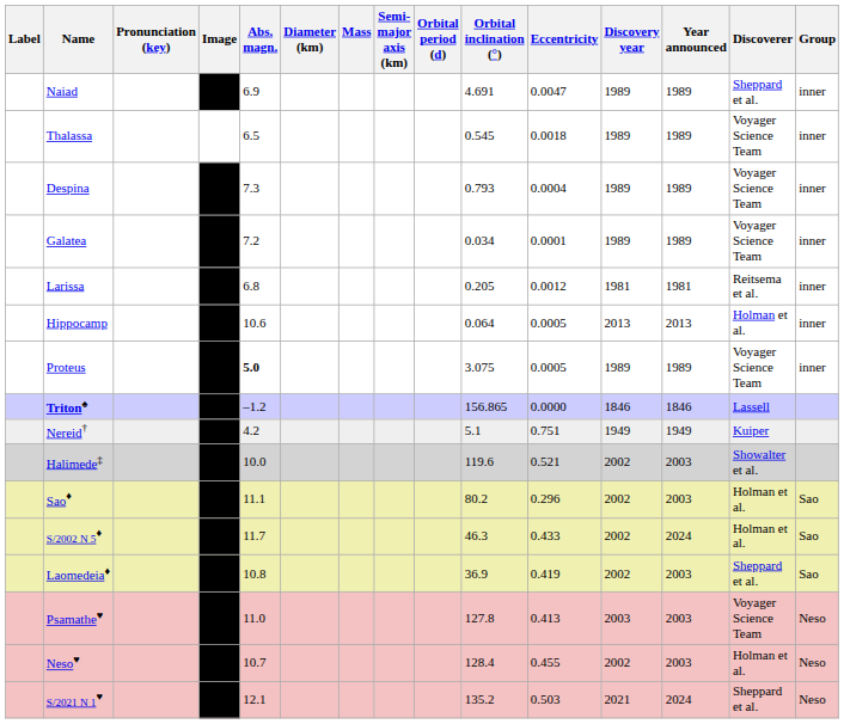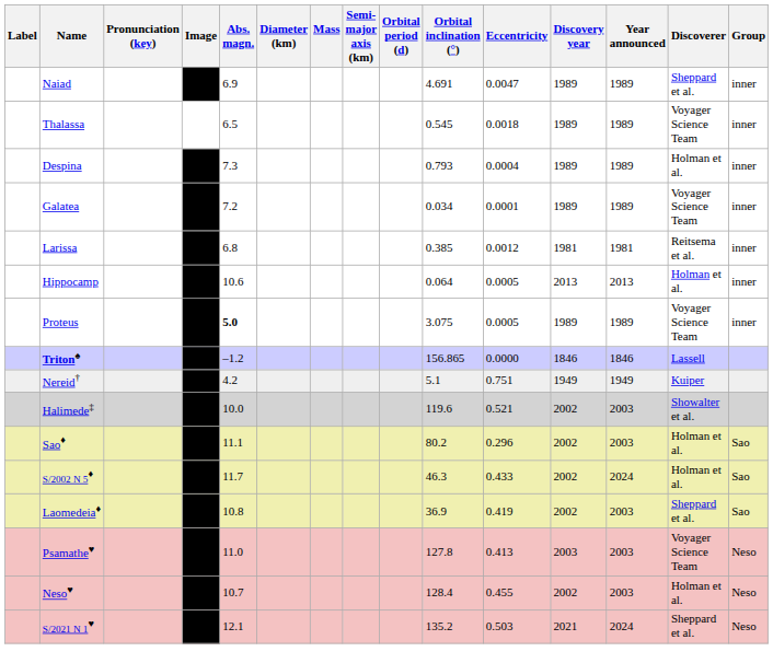 <table class="wikitable sortable sort-under sticky-table-row1 sticky-table-col1" style="font-size:90%">
 <tr style="background: #efefef;">
 <th>Label<br></th>
 <th>Name</th>
 <th class="unsortable">Pronunciation<br>(<a href='#'>key</a>)</th>
 <th class="unsortable">Image</th>
 <th data-sort-type="number"><a href='#'>Abs.<br>magn.</a></th>
 <th data-sort-type="number"><a href='#'>Diameter</a><br>(km)<br></th>
 <th data-sort-type="number"><a href='#'>Mass</a><br><br></th>
 <th data-sort-type="number"><a href='#'>Semi-major axis</a><br>(km)<br></th>
 <th data-sort-type="number"><a href='#'>Orbital period</a><br>(<a href='#'>d</a>)<br></th>
 <th data-sort-type="number"><a href='#'>Orbital inclination</a><br>(<a href='#'>°</a>)<br></th>
 <th data-sort-type="number"><a href='#'>Eccentricity</a><br></th>
 <th><a href='#'>Discovery <br> year</a><br></th>
 <th>Year announced</th>
 <th class="unsortable">Discoverer<br></th>
 <th>Group</th>
 </tr>
 <tr style="background:#fff">
 <td></td>
 <td><a href='#'>Naiad</a></td>
 <td></td>
 <td bgcolor="black"></td>
 <td>6.9</td>
 <td></td>
 <td></td>
 <td></td>
 <td></td>
 <td>4.691</td>
 <td>0.0047</td>
 <td>1989</td>
 <td>1989</td>
 <td><a href='#'>Sheppard</a> et al.</td>
 <td>inner</td>
 </tr>
 <tr style="background:#fff">
 <td></td>
 <td><a href='#'>Thalassa</a></td>
 <td></td>
 <td bgcolor="white"></td>
 <td>6.5</td>
 <td></td>
 <td></td>
 <td></td>
 <td></td>
 <td>0.545</td>
 <td>0.0018</td>
 <td>1989</td>
 <td>1989</td>
 <td>Voyager Science Team</td>
 <td>inner</td>
 </tr>
 <tr style="background:#fff">
 <td></td>
 <td><a href='#'>Despina</a></td>
 <td></td>
 <td bgcolor="black"></td>
 <td>7.3</td>
 <td></td>
 <td></td>
 <td></td>
 <td></td>
 <td>0.793</td>
 <td>0.0004</td>
 <td>1989</td>
 <td>1989</td>
-<td>Voyager Science Team</td>
+<td>Holman et al.</td>
 <td>inner</td>
 </tr>
 <tr style="background:#fff">
 <td></td>
 <td><a href='#'>Galatea</a></td>
 <td></td>
 <td bgcolor="black"></td>
 <td>7.2</td>
 <td></td>
 <td></td>
 <td></td>
 <td></td>
 <td>0.034</td>
 <td>0.0001</td>
 <td>1989</td>
 <td>1989</td>
 <td>Voyager Science Team</td>
 <td>inner</td>
 </tr>
 <tr style="background:#fff">
 <td></td>
 <td><a href='#'>Larissa</a></td>
 <td></td>
 <td bgcolor="black"></td>
 <td>6.8</td>
 <td></td>
 <td></td>
 <td></td>
 <td></td>
-<td>0.205</td>
+<td>0.385</td>
 <td>0.0012</td>
 <td>1981</td>
 <td>1981</td>
 <td>Reitsema et al.</td>
 <td>inner</td>
 </tr>
 <tr style="background:#fff">
 <td></td>
 <td><a href='#'>Hippocamp</a></td>
 <td></td>
 <td bgcolor="black"></td>
 <td>10.6</td>
 <td></td>
 <td></td>
 <td></td>
 <td></td>
 <td>0.064</td>
 <td>0.0005</td>
 <td>2013</td>
 <td>2013</td>
 <td><a href='#'>Holman</a> et al.</td>
 <td>inner</td>
 </tr>
 <tr style="background:#fff">
 <td></td>
 <td><a href='#'>Proteus</a></td>
 <td></td>
 <td bgcolor="black"></td>
 <td><strong>5.0</strong></td>
 <td></td>
 <td></td>
 <td></td>
 <td></td>
 <td>3.075</td>
 <td>0.0005</td>
 <td>1989</td>
 <td>1989</td>
 <td>Voyager Science Team</td>
 <td>inner</td>
 </tr>
 <tr style="background: #ccf">
 <td></td>
 <td><strong><a href='#'>Triton</a></strong><sup>♠</sup></td>
 <td></td>
 <td bgcolor="black"></td>
 <td>–1.2</td>
 <td></td>
 <td></td>
 <td></td>
 <td></td>
 <td>156.865</td>
 <td>0.0000</td>
 <td>1846</td>
 <td>1846</td>
 <td><a href='#'>Lassell</a></td>
 <td></td>
 </tr>
 <tr style="background: #efefef;">
 <td></td>
 <td><a href='#'>Nereid</a><sup>†</sup></td>
 <td></td>
 <td bgcolor="black"></td>
 <td>4.2</td>
 <td></td>
 <td></td>
 <td></td>
 <td></td>
 <td>5.1</td>
 <td>0.751</td>
 <td>1949</td>
 <td>1949</td>
 <td><a href='#'>Kuiper</a></td>
 <td></td>
 </tr>
 <tr style="background: #d3d3d3;">
 <td></td>
 <td><a href='#'>Halimede</a><sup>‡</sup></td>
 <td></td>
 <td bgcolor="black"></td>
 <td>10.0</td>
 <td></td>
 <td></td>
 <td></td>
 <td></td>
 <td>119.6</td>
 <td>0.521</td>
 <td>2002</td>
 <td>2003</td>
 <td><a href='#'>Showalter</a> et al.</td>
 <td></td>
 </tr>
 <tr style="background: #f0f0b0;">
 <td></td>
 <td><a href='#'>Sao</a><sup>♦</sup></td>
 <td></td>
 <td bgcolor="black"></td>
 <td>11.1</td>
 <td></td>
 <td></td>
 <td></td>
 <td></td>
 <td>80.2</td>
 <td>0.296</td>
 <td>2002</td>
 <td>2003</td>
 <td>Holman et al.</td>
 <td>Sao</td>
 </tr>
 <tr style="background: #f0f0b0;">
 <td></td>
 <td><small><a href='#'>S/2002 N 5</a></small><sup>♦</sup></td>
 <td></td>
 <td bgcolor="black"></td>
 <td>11.7</td>
 <td></td>
 <td></td>
 <td></td>
 <td></td>
 <td>46.3</td>
 <td>0.433</td>
 <td>2002</td>
 <td>2024</td>
 <td>Holman et al.</td>
 <td>Sao</td>
 </tr>
 <tr style="background: #f0f0b0;">
 <td></td>
 <td><a href='#'>Laomedeia</a><sup>♦</sup></td>
 <td></td>
 <td bgcolor="black"></td>
 <td>10.8</td>
 <td></td>
 <td></td>
 <td></td>
 <td></td>
 <td>36.9</td>
 <td>0.419</td>
 <td>2002</td>
 <td>2003</td>
 <td><a href='#'>Sheppard</a> et al.</td>
 <td>Sao</td>
 </tr>
 <tr style="background: #f4c2c2;">
 <td></td>
 <td><a href='#'>Psamathe</a><sup>♥</sup></td>
 <td></td>
 <td bgcolor="black"></td>
 <td>11.0</td>
 <td></td>
 <td></td>
 <td></td>
 <td></td>
 <td>127.8</td>
 <td>0.413</td>
 <td>2003</td>
 <td>2003</td>
 <td>Voyager Science Team</td>
 <td>Neso</td>
 </tr>
 <tr style="background: #f4c2c2;">
 <td></td>
 <td><a href='#'>Neso</a><sup>♥</sup></td>
 <td></td>
 <td bgcolor="black"></td>
 <td>10.7</td>
 <td></td>
 <td></td>
 <td></td>
 <td></td>
 <td>128.4</td>
 <td>0.455</td>
 <td>2002</td>
 <td>2003</td>
 <td>Holman et al.</td>
 <td>Neso</td>
 </tr>
 <tr style="background: #f4c2c2;">
 <td></td>
 <td><small><a href='#'>S/2021 N 1</a></small><sup>♥</sup></td>
 <td></td>
 <td bgcolor="black"></td>
 <td>12.1</td>
 <td></td>
 <td></td>
 <td></td>
 <td></td>
 <td>135.2</td>
 <td>0.503</td>
 <td>2021</td>
 <td>2024</td>
 <td>Sheppard et al.</td>
 <td>Neso</td>
 </tr>
 </table>
